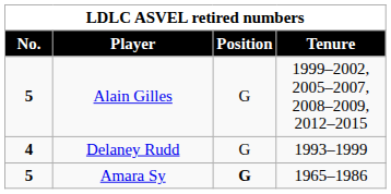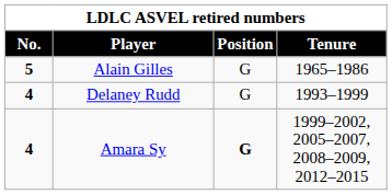 <table class="wikitable sortable" style="text-align:center">
 <tr>
 <td colspan="4" style="background:white; color:black;"><strong>LDLC ASVEL retired numbers</strong></td>
 </tr>
 <tr>
 <th style="width:40px; background:black; color:white;">No.</th>
 <th style="width:150px; background:black; color:white;">Player</th>
 <th style="width:40px; background:black; color:white;">Position</th>
 <th style="width:100px; background:black; color:white;">Tenure</th>
 </tr>
 <tr>
 <td><strong>5</strong></td>
 <td><a href='#'>Alain Gilles</a></td>
 <td>G</td>
-<td>1999–2002, 2005–2007, 2008–2009, 2012–2015</td>
+<td>1965–1986</td>
 </tr>
 <tr>
 <td><strong>4</strong></td>
 <td><a href='#'>Delaney Rudd</a></td>
 <td>G</td>
 <td>1993–1999</td>
 </tr>
 <tr>
-<td><strong>5</strong></td>
+<td><strong>4</strong></td>
 <td><a href='#'>Amara Sy</a></td>
 <td><strong>G</strong></td>
-<td>1965–1986</td>
+<td>1999–2002, 2005–2007, 2008–2009, 2012–2015</td>
 </tr>
 </table>
